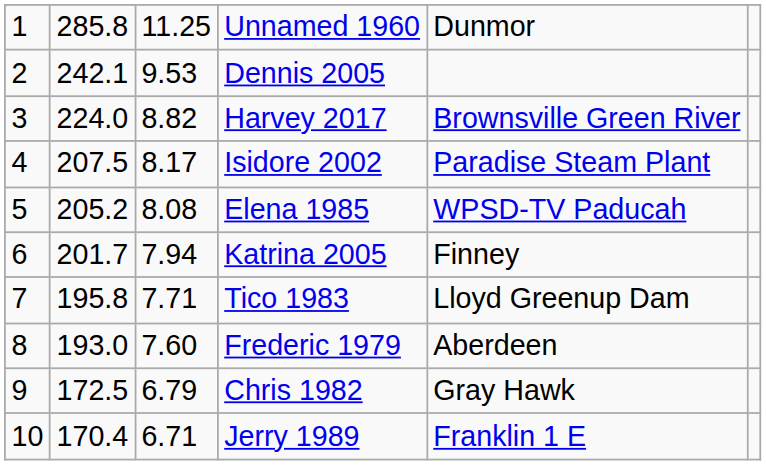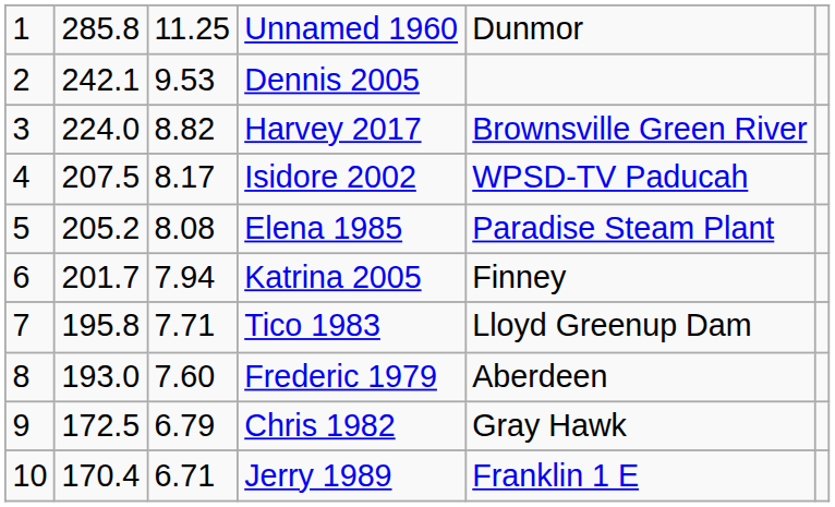 <table class="wikitable">
 <tr>
 <td>1</td>
 <td>285.8</td>
 <td>11.25</td>
 <td><a href='#'>Unnamed 1960</a></td>
 <td>Dunmor</td>
 <td></td>
 </tr>
 <tr>
 <td>2</td>
 <td>242.1</td>
 <td>9.53</td>
 <td><a href='#'>Dennis 2005</a></td>
 <td></td>
 <td></td>
 </tr>
 <tr>
 <td>3</td>
 <td>224.0</td>
 <td>8.82</td>
 <td><a href='#'>Harvey 2017</a></td>
 <td><a href='#'>Brownsville Green River</a></td>
 <td></td>
 </tr>
 <tr>
 <td>4</td>
 <td>207.5</td>
 <td>8.17</td>
 <td><a href='#'>Isidore 2002</a></td>
-<td><a href='#'>Paradise Steam Plant</a></td>
+<td><a href='#'>WPSD-TV Paducah</a></td>
 <td></td>
 </tr>
 <tr>
 <td>5</td>
 <td>205.2</td>
 <td>8.08</td>
 <td><a href='#'>Elena 1985</a></td>
-<td><a href='#'>WPSD-TV Paducah</a></td>
+<td><a href='#'>Paradise Steam Plant</a></td>
 <td></td>
 </tr>
 <tr>
 <td>6</td>
 <td>201.7</td>
 <td>7.94</td>
 <td><a href='#'>Katrina 2005</a></td>
 <td>Finney</td>
 <td></td>
 </tr>
 <tr>
 <td>7</td>
 <td>195.8</td>
 <td>7.71</td>
 <td><a href='#'>Tico 1983</a></td>
 <td>Lloyd Greenup Dam</td>
 <td></td>
 </tr>
 <tr>
 <td>8</td>
 <td>193.0</td>
 <td>7.60</td>
 <td><a href='#'>Frederic 1979</a></td>
 <td>Aberdeen</td>
 <td></td>
 </tr>
 <tr>
 <td>9</td>
 <td>172.5</td>
 <td>6.79</td>
 <td><a href='#'>Chris 1982</a></td>
 <td>Gray Hawk</td>
 <td></td>
 </tr>
 <tr>
 <td>10</td>
 <td>170.4</td>
 <td>6.71</td>
 <td><a href='#'>Jerry 1989</a></td>
 <td><a href='#'>Franklin 1 E</a></td>
 <td></td>
 </tr>
 </table>
